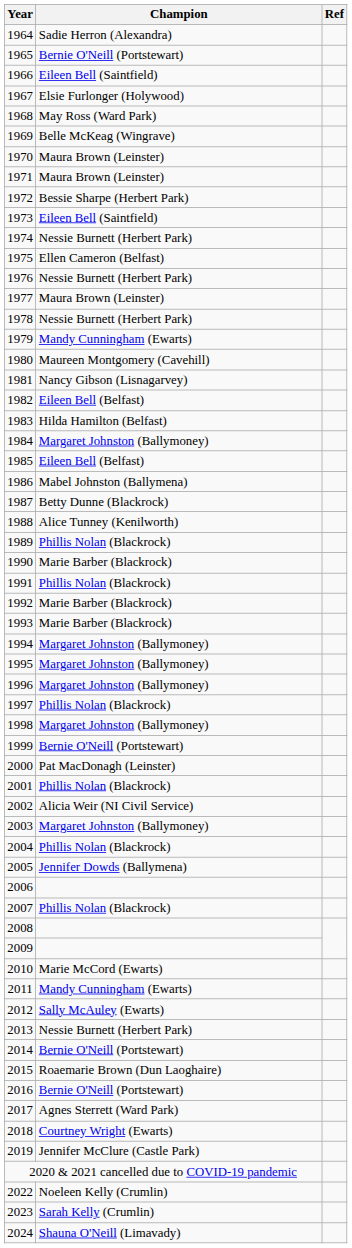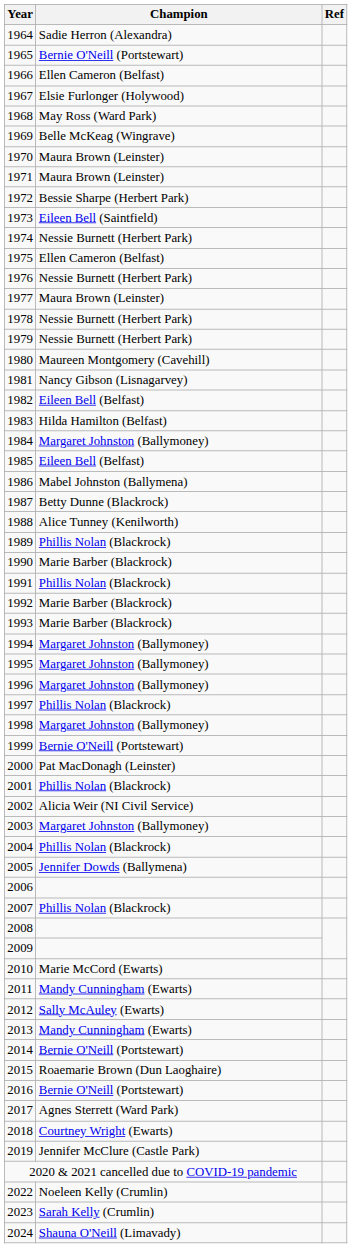 <table class="wikitable">
 <tr>
 <th width="30">Year</th>
 <th width="350">Champion</th>
 <th width="20">Ref</th>
 </tr>
 <tr>
 <td align=center>1964</td>
 <td>Sadie Herron (Alexandra)</td>
 <td></td>
 </tr>
 <tr>
 <td align=center>1965</td>
 <td><a href='#'>Bernie O'Neill</a> (Portstewart)</td>
 <td></td>
 </tr>
 <tr>
 <td align=center>1966</td>
-<td><a href='#'>Eileen Bell</a> (Saintfield)</td>
+<td>Ellen Cameron (Belfast)</td>
 <td></td>
 </tr>
 <tr>
 <td align=center>1967</td>
 <td>Elsie Furlonger (Holywood)</td>
 <td></td>
 </tr>
 <tr>
 <td align=center>1968</td>
 <td>May Ross (Ward Park)</td>
 <td></td>
 </tr>
 <tr>
 <td align=center>1969</td>
 <td>Belle McKeag (Wingrave)</td>
 <td></td>
 </tr>
 <tr>
 <td align=center>1970</td>
 <td>Maura Brown (Leinster)</td>
 <td></td>
 </tr>
 <tr>
 <td align=center>1971</td>
 <td>Maura Brown (Leinster)</td>
 <td></td>
 </tr>
 <tr>
 <td align=center>1972</td>
 <td>Bessie Sharpe (Herbert Park)</td>
 <td></td>
 </tr>
 <tr>
 <td align=center>1973</td>
 <td><a href='#'>Eileen Bell</a> (Saintfield)</td>
 <td></td>
 </tr>
 <tr>
 <td align=center>1974</td>
 <td>Nessie Burnett (Herbert Park)</td>
 <td></td>
 </tr>
 <tr>
 <td align=center>1975</td>
 <td>Ellen Cameron (Belfast)</td>
 <td></td>
 </tr>
 <tr>
 <td align=center>1976</td>
 <td>Nessie Burnett (Herbert Park)</td>
 <td></td>
 </tr>
 <tr>
 <td align=center>1977</td>
 <td>Maura Brown (Leinster)</td>
 <td></td>
 </tr>
 <tr>
 <td align=center>1978</td>
 <td>Nessie Burnett (Herbert Park)</td>
 <td></td>
 </tr>
 <tr>
 <td align=center>1979</td>
-<td><a href='#'>Mandy Cunningham</a> (Ewarts)</td>
+<td>Nessie Burnett (Herbert Park)</td>
 <td></td>
 </tr>
 <tr>
 <td align=center>1980</td>
 <td>Maureen Montgomery (Cavehill)</td>
 <td></td>
 </tr>
 <tr>
 <td align=center>1981</td>
 <td>Nancy Gibson (Lisnagarvey)</td>
 <td></td>
 </tr>
 <tr>
 <td align=center>1982</td>
 <td><a href='#'>Eileen Bell</a> (Belfast)</td>
 <td></td>
 </tr>
 <tr>
 <td align=center>1983</td>
 <td>Hilda Hamilton (Belfast)</td>
 <td></td>
 </tr>
 <tr>
 <td align=center>1984</td>
 <td><a href='#'>Margaret Johnston</a> (Ballymoney)</td>
 <td></td>
 </tr>
 <tr>
 <td align=center>1985</td>
 <td><a href='#'>Eileen Bell</a> (Belfast)</td>
 <td></td>
 </tr>
 <tr>
 <td align=center>1986</td>
 <td>Mabel Johnston (Ballymena)</td>
 <td></td>
 </tr>
 <tr>
 <td align=center>1987</td>
 <td>Betty Dunne (Blackrock)</td>
 <td></td>
 </tr>
 <tr>
 <td align=center>1988</td>
 <td>Alice Tunney (Kenilworth)</td>
 <td></td>
 </tr>
 <tr>
 <td align=center>1989</td>
 <td><a href='#'>Phillis Nolan</a> (Blackrock)</td>
 <td></td>
 </tr>
 <tr>
 <td align=center>1990</td>
 <td>Marie Barber (Blackrock)</td>
 <td></td>
 </tr>
 <tr>
 <td align=center>1991</td>
 <td><a href='#'>Phillis Nolan</a> (Blackrock)</td>
 <td></td>
 </tr>
 <tr>
 <td align=center>1992</td>
 <td>Marie Barber (Blackrock)</td>
 <td></td>
 </tr>
 <tr>
 <td align=center>1993</td>
 <td>Marie Barber (Blackrock)</td>
 <td></td>
 </tr>
 <tr>
 <td align=center>1994</td>
 <td><a href='#'>Margaret Johnston</a> (Ballymoney)</td>
 <td></td>
 </tr>
 <tr>
 <td align=center>1995</td>
 <td><a href='#'>Margaret Johnston</a> (Ballymoney)</td>
 <td></td>
 </tr>
 <tr>
 <td align=center>1996</td>
 <td><a href='#'>Margaret Johnston</a> (Ballymoney)</td>
 <td></td>
 </tr>
 <tr>
 <td align=center>1997</td>
 <td><a href='#'>Phillis Nolan</a> (Blackrock)</td>
 <td></td>
 </tr>
 <tr>
 <td align=center>1998</td>
 <td><a href='#'>Margaret Johnston</a> (Ballymoney)</td>
 <td></td>
 </tr>
 <tr>
 <td align=center>1999</td>
 <td><a href='#'>Bernie O'Neill</a> (Portstewart)</td>
 <td></td>
 </tr>
 <tr>
 <td align=center>2000</td>
 <td>Pat MacDonagh (Leinster)</td>
 <td></td>
 </tr>
 <tr>
 <td align=center>2001</td>
 <td><a href='#'>Phillis Nolan</a> (Blackrock)</td>
 <td></td>
 </tr>
 <tr>
 <td align=center>2002</td>
 <td>Alicia Weir (NI Civil Service)</td>
 <td></td>
 </tr>
 <tr>
 <td align=center>2003</td>
 <td><a href='#'>Margaret Johnston</a> (Ballymoney)</td>
 <td></td>
 </tr>
 <tr>
 <td align=center>2004</td>
 <td><a href='#'>Phillis Nolan</a> (Blackrock)</td>
 <td></td>
 </tr>
 <tr>
 <td align=center>2005</td>
 <td><a href='#'>Jennifer Dowds</a> (Ballymena)</td>
 <td></td>
 </tr>
 <tr>
 <td align=center>2006</td>
 <td></td>
 </tr>
 <tr>
 <td align=center>2007</td>
 <td><a href='#'>Phillis Nolan</a> (Blackrock)</td>
 <td></td>
 </tr>
 <tr>
 <td align=center>2008</td>
 <td></td>
 </tr>
 <tr>
 <td align=center>2009</td>
 <td></td>
 </tr>
 <tr>
 <td align=center>2010</td>
 <td>Marie McCord (Ewarts)</td>
 <td></td>
 </tr>
 <tr>
 <td align=center>2011</td>
 <td><a href='#'>Mandy Cunningham</a> (Ewarts)</td>
 <td></td>
 </tr>
 <tr>
 <td align=center>2012</td>
 <td><a href='#'>Sally McAuley</a> (Ewarts)</td>
 <td></td>
 </tr>
 <tr>
 <td align=center>2013</td>
-<td>Nessie Burnett (Herbert Park)</td>
+<td><a href='#'>Mandy Cunningham</a> (Ewarts)</td>
 <td></td>
 </tr>
 <tr>
 <td align=center>2014</td>
 <td><a href='#'>Bernie O'Neill</a> (Portstewart)</td>
 <td></td>
 </tr>
 <tr>
 <td align=center>2015</td>
 <td>Roaemarie Brown (Dun Laoghaire)</td>
 <td></td>
 </tr>
 <tr>
 <td align=center>2016</td>
 <td><a href='#'>Bernie O'Neill</a> (Portstewart)</td>
 <td></td>
 </tr>
 <tr>
 <td align=center>2017</td>
 <td>Agnes Sterrett (Ward Park)</td>
 <td></td>
 </tr>
 <tr>
 <td align=center>2018</td>
 <td><a href='#'>Courtney Wright</a> (Ewarts)</td>
 <td></td>
 </tr>
 <tr>
 <td align=center>2019</td>
 <td>Jennifer McClure (Castle Park)</td>
 <td></td>
 </tr>
 <tr align=center>
 <td colspan=2>2020 & 2021 cancelled due to  <a href='#'>COVID-19 pandemic</a></td>
 </tr>
 <tr>
 <td align=center>2022</td>
 <td>Noeleen Kelly (Crumlin)</td>
 <td></td>
 </tr>
 <tr>
 <td align=center>2023</td>
 <td><a href='#'>Sarah Kelly</a> (Crumlin)</td>
 <td></td>
 </tr>
 <tr>
 <td>2024</td>
 <td><a href='#'>Shauna O'Neill</a> (Limavady)</td>
 <td></td>
 </tr>
 </table>
